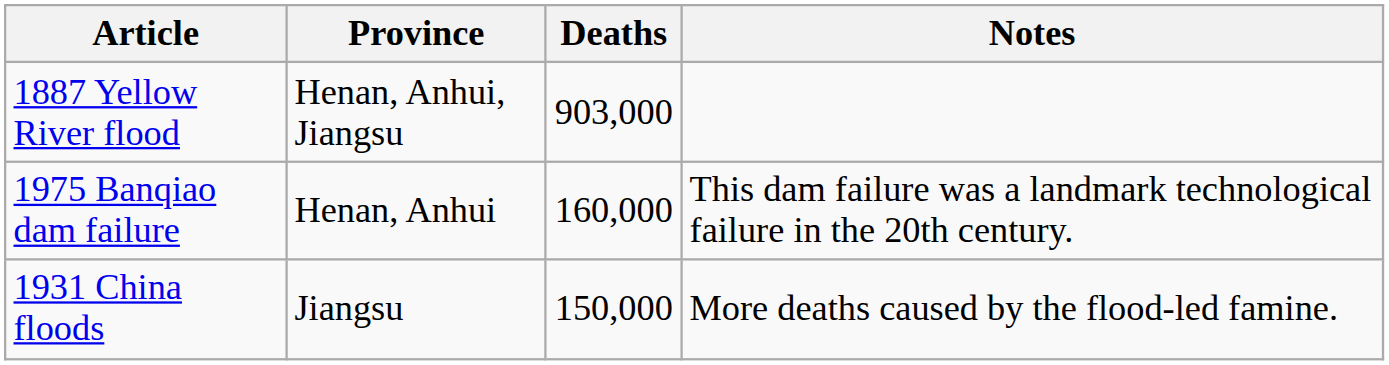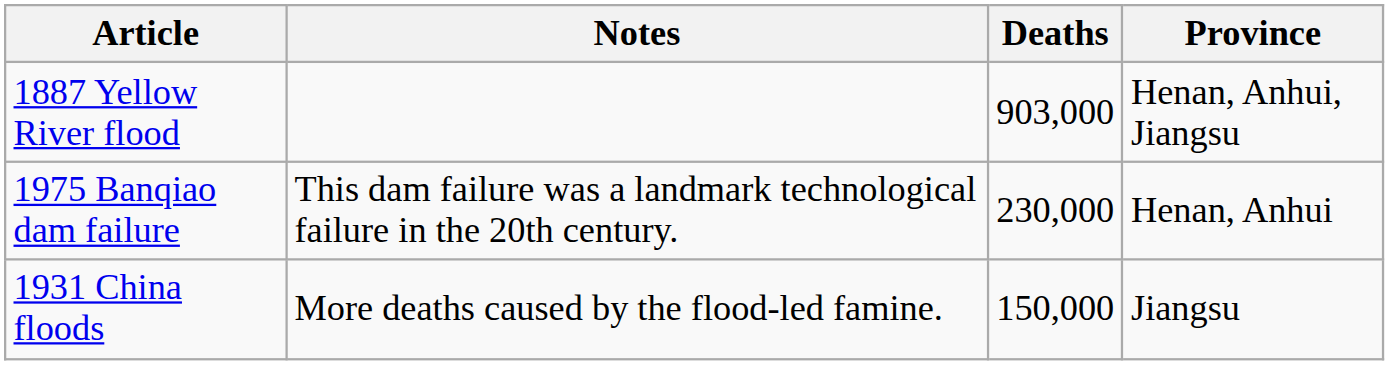 <table class="wikitable sortable" id="stripe">
 <tr>
 <th>Article</th>
+<th>Notes</th>
+<th>Deaths</th>
 <th>Province</th>
-<th>Deaths</th>
-<th>Notes</th>
 </tr>
 <tr>
 <td><a href='#'>1887 Yellow River flood</a></td>
+<td></td>
+<td>903,000</td>
 <td>Henan, Anhui, Jiangsu</td>
-<td>903,000</td>
-<td></td>
 </tr>
 <tr>
 <td><a href='#'>1975 Banqiao dam failure</a></td>
+<td>This dam failure was a landmark technological failure in the 20th century.</td>
+<td>230,000</td>
 <td>Henan, Anhui</td>
-<td>160,000</td>
-<td>This dam failure was a landmark technological failure in the 20th century.</td>
 </tr>
 <tr>
 <td><a href='#'>1931 China floods</a></td>
+<td>More deaths caused by the flood-led famine.</td>
+<td>150,000</td>
 <td>Jiangsu</td>
-<td>150,000</td>
-<td>More deaths caused by the flood-led famine.</td>
 </tr>
 </table>
